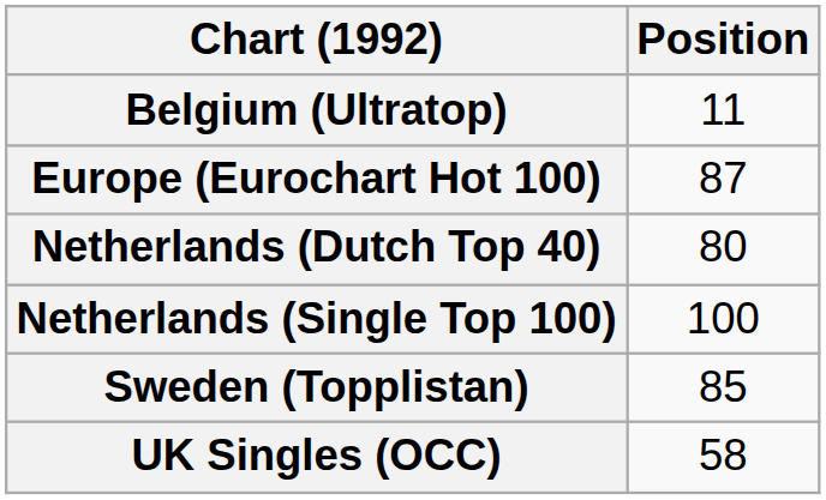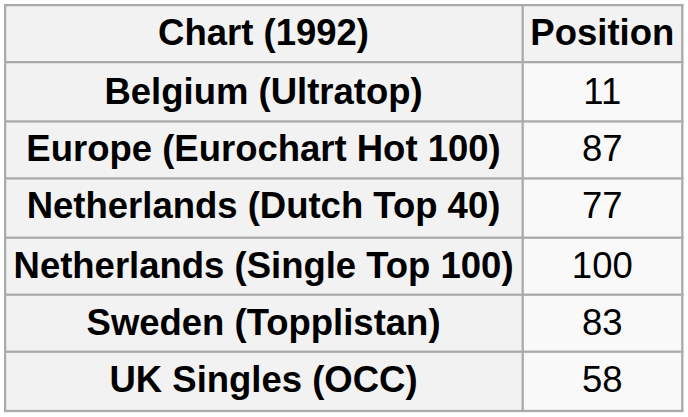 <table class="wikitable sortable plainrowheaders" style="text-align:center">
 <tr>
 <th>Chart (1992)</th>
 <th>Position</th>
 </tr>
 <tr>
 <th scope="row">Belgium (Ultratop)</th>
 <td>11</td>
 </tr>
 <tr>
 <th scope="row">Europe (Eurochart Hot 100)</th>
 <td>87</td>
 </tr>
 <tr>
 <th scope="row">Netherlands (Dutch Top 40)</th>
-<td>80</td>
+<td>77</td>
 </tr>
 <tr>
 <th scope="row">Netherlands (Single Top 100)</th>
 <td>100</td>
 </tr>
 <tr>
 <th scope="row">Sweden (Topplistan)</th>
-<td>85</td>
+<td>83</td>
 </tr>
 <tr>
 <th scope="row">UK Singles (OCC)</th>
 <td>58</td>
 </tr>
 </table>
